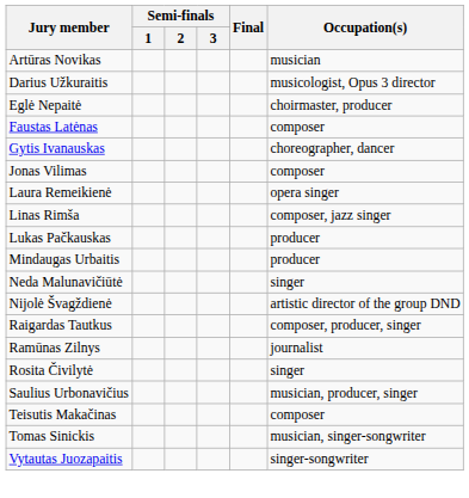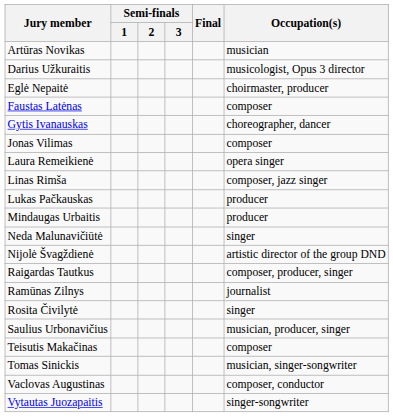 <table class="wikitable plainrowheaders" style="margin: 1em auto 1em auto; text-align:left;">
 <tr>
 <th rowspan="2"><strong>Jury member</strong></th>
 <th colspan="3">Semi-finals</th>
 <th rowspan="2">Final</th>
 <th rowspan="2">Occupation(s)</th>
 </tr>
 <tr>
 <th width="30">1</th>
 <th width="30">2</th>
 <th width="30">3</th>
 </tr>
 <tr>
 <td>Artūras Novikas</td>
 <td></td>
 <td></td>
 <td></td>
 <td></td>
 <td>musician</td>
 </tr>
 <tr>
 <td>Darius Užkuraitis</td>
 <td></td>
 <td></td>
 <td></td>
 <td></td>
 <td>musicologist, Opus 3 director</td>
 </tr>
 <tr>
 <td>Eglė Nepaitė</td>
 <td></td>
 <td></td>
 <td></td>
 <td></td>
 <td>choirmaster, producer</td>
 </tr>
 <tr>
 <td><a href='#'>Faustas Latėnas</a></td>
 <td></td>
 <td></td>
 <td></td>
 <td></td>
 <td>composer</td>
 </tr>
 <tr>
 <td><a href='#'>Gytis Ivanauskas</a></td>
 <td></td>
 <td></td>
 <td></td>
 <td></td>
 <td>choreographer, dancer</td>
 </tr>
 <tr>
 <td>Jonas Vilimas</td>
 <td></td>
 <td></td>
 <td></td>
 <td></td>
 <td>composer</td>
 </tr>
 <tr>
 <td>Laura Remeikienė</td>
 <td></td>
 <td></td>
 <td></td>
 <td></td>
 <td>opera singer</td>
 </tr>
 <tr>
 <td>Linas Rimša</td>
 <td></td>
 <td></td>
 <td></td>
 <td></td>
 <td>composer, jazz singer</td>
 </tr>
 <tr>
 <td>Lukas Pačkauskas</td>
 <td></td>
 <td></td>
 <td></td>
 <td></td>
 <td>producer</td>
 </tr>
 <tr>
 <td>Mindaugas Urbaitis</td>
 <td></td>
 <td></td>
 <td></td>
 <td></td>
 <td>producer</td>
 </tr>
 <tr>
 <td>Neda Malunavičiūtė</td>
 <td></td>
 <td></td>
 <td></td>
 <td></td>
 <td>singer</td>
 </tr>
 <tr>
 <td>Nijolė Švagždienė</td>
 <td></td>
 <td></td>
 <td></td>
 <td></td>
 <td>artistic director of the group DND</td>
 </tr>
 <tr>
 <td>Raigardas Tautkus</td>
 <td></td>
 <td></td>
 <td></td>
 <td></td>
 <td>composer, producer, singer</td>
 </tr>
 <tr>
 <td>Ramūnas Zilnys</td>
 <td></td>
 <td></td>
 <td></td>
 <td></td>
 <td>journalist</td>
 </tr>
 <tr>
 <td>Rosita Čivilytė</td>
 <td></td>
 <td></td>
 <td></td>
 <td></td>
 <td>singer</td>
 </tr>
 <tr>
 <td>Saulius Urbonavičius</td>
 <td></td>
 <td></td>
 <td></td>
 <td></td>
 <td>musician, producer, singer</td>
 </tr>
 <tr>
 <td>Teisutis Makačinas</td>
 <td></td>
 <td></td>
 <td></td>
 <td></td>
 <td>composer</td>
 </tr>
 <tr>
 <td>Tomas Sinickis</td>
 <td></td>
 <td></td>
 <td></td>
 <td></td>
 <td>musician, singer-songwriter</td>
 </tr>
 <tr>
+<td>Vaclovas Augustinas</td>
+<td></td>
+<td></td>
+<td></td>
+<td></td>
+<td>composer, conductor</td>
+</tr>
+<tr>
 <td><a href='#'>Vytautas Juozapaitis</a></td>
 <td></td>
 <td></td>
 <td></td>
 <td></td>
 <td>singer-songwriter</td>
 </tr>
 </table>
